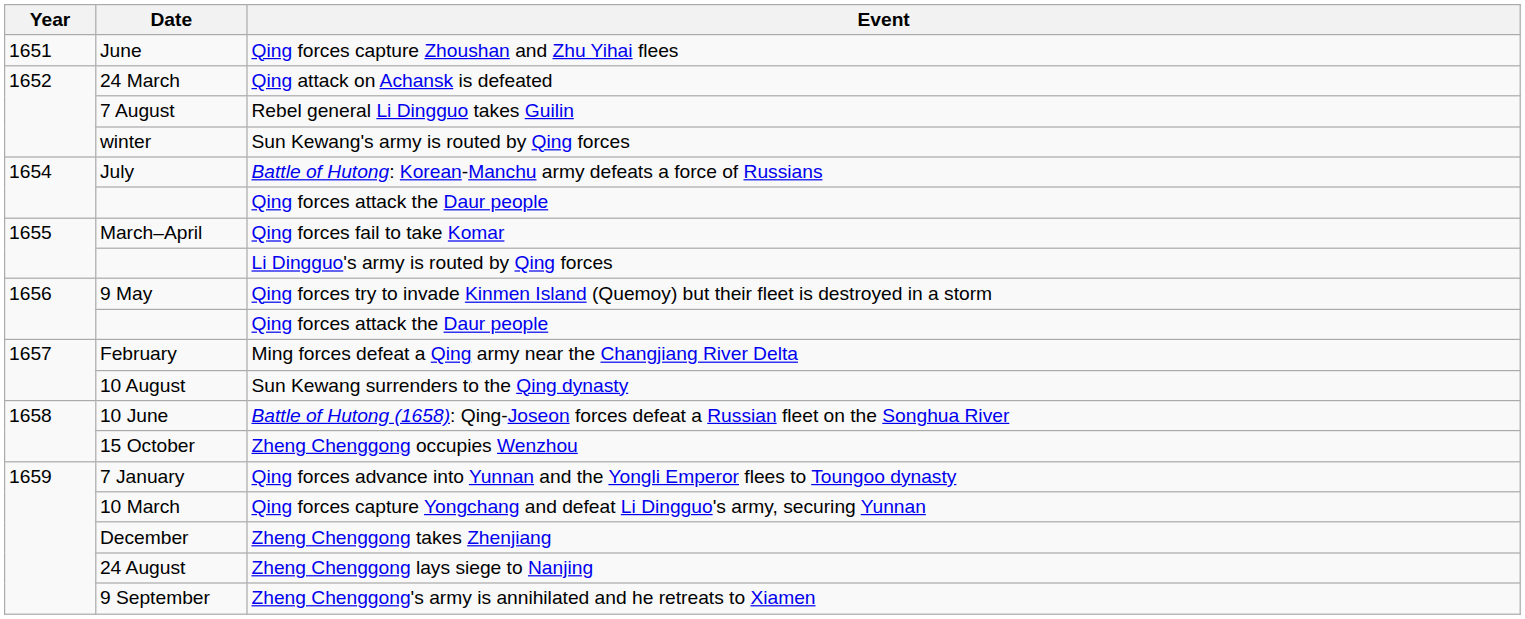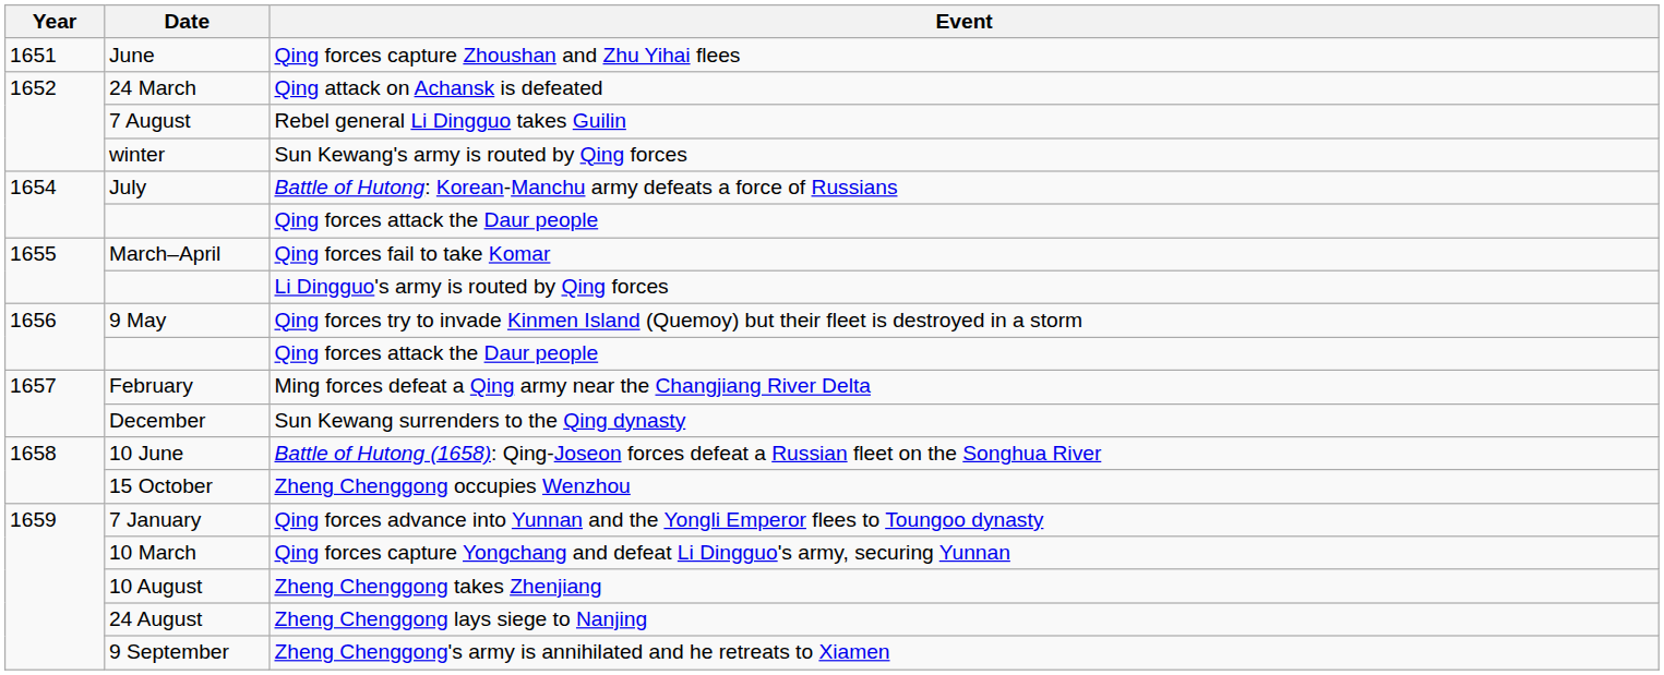 <table class="wikitable" style="width:100%;">
 <tr>
 <th style="width:6%">Year</th>
 <th style="width:10%">Date</th>
 <th>Event</th>
 </tr>
 <tr>
 <td>1651</td>
 <td>June</td>
 <td><a href='#'>Qing</a> forces capture <a href='#'>Zhoushan</a> and <a href='#'>Zhu Yihai</a> flees</td>
 </tr>
 <tr>
 <td rowspan="3" style="vertical-align:top;">1652</td>
 <td>24 March</td>
 <td><a href='#'>Qing</a> attack on <a href='#'>Achansk</a> is defeated</td>
 </tr>
 <tr>
 <td>7 August</td>
 <td>Rebel general <a href='#'>Li Dingguo</a> takes <a href='#'>Guilin</a></td>
 </tr>
 <tr>
 <td>winter</td>
 <td>Sun Kewang's army is routed by <a href='#'>Qing</a> forces</td>
 </tr>
 <tr>
 <td rowspan="2" valign="top">1654</td>
 <td>July</td>
 <td><em><a href='#'>Battle of Hutong</a></em>: <a href='#'>Korean</a>-<a href='#'>Manchu</a> army defeats a force of <a href='#'>Russians</a></td>
 </tr>
 <tr>
 <td></td>
 <td><a href='#'>Qing</a> forces attack the <a href='#'>Daur people</a></td>
 </tr>
 <tr>
 <td rowspan="2" valign="top">1655</td>
 <td>March–April</td>
 <td><a href='#'>Qing</a> forces fail to take <a href='#'>Komar</a></td>
 </tr>
 <tr>
 <td></td>
 <td><a href='#'>Li Dingguo</a>'s army is routed by <a href='#'>Qing</a> forces</td>
 </tr>
 <tr>
 <td rowspan="2" valign="top">1656</td>
 <td>9 May</td>
 <td><a href='#'>Qing</a> forces try to invade <a href='#'>Kinmen Island</a> (Quemoy) but their fleet is destroyed in a storm</td>
 </tr>
 <tr>
 <td></td>
 <td><a href='#'>Qing</a> forces attack the <a href='#'>Daur people</a></td>
 </tr>
 <tr>
 <td rowspan="2" style="vertical-align:top;">1657</td>
 <td>February</td>
 <td>Ming forces defeat a <a href='#'>Qing</a> army near the <a href='#'>Changjiang River Delta</a></td>
 </tr>
 <tr>
-<td>10 August</td>
+<td>December</td>
 <td>Sun Kewang surrenders to the <a href='#'>Qing dynasty</a></td>
 </tr>
 <tr>
 <td rowspan="2" valign="top">1658</td>
 <td>10 June</td>
 <td><em><a href='#'>Battle of Hutong (1658)</a></em>: Qing-<a href='#'>Joseon</a> forces defeat a <a href='#'>Russian</a> fleet on the <a href='#'>Songhua River</a></td>
 </tr>
 <tr>
 <td>15 October</td>
 <td><a href='#'>Zheng Chenggong</a> occupies <a href='#'>Wenzhou</a></td>
 </tr>
 <tr>
 <td rowspan="5" style="vertical-align:top;">1659</td>
 <td>7 January</td>
 <td><a href='#'>Qing</a> forces advance into <a href='#'>Yunnan</a> and the <a href='#'>Yongli Emperor</a> flees to <a href='#'>Toungoo dynasty</a></td>
 </tr>
 <tr>
 <td>10 March</td>
 <td><a href='#'>Qing</a> forces capture <a href='#'>Yongchang</a> and defeat <a href='#'>Li Dingguo</a>'s army, securing <a href='#'>Yunnan</a></td>
 </tr>
 <tr>
-<td>December</td>
+<td>10 August</td>
 <td><a href='#'>Zheng Chenggong</a> takes <a href='#'>Zhenjiang</a></td>
 </tr>
 <tr>
 <td>24 August</td>
 <td><a href='#'>Zheng Chenggong</a> lays siege to <a href='#'>Nanjing</a></td>
 </tr>
 <tr>
 <td>9 September</td>
 <td><a href='#'>Zheng Chenggong</a>'s army is annihilated and he retreats to <a href='#'>Xiamen</a></td>
 </tr>
 </table>
